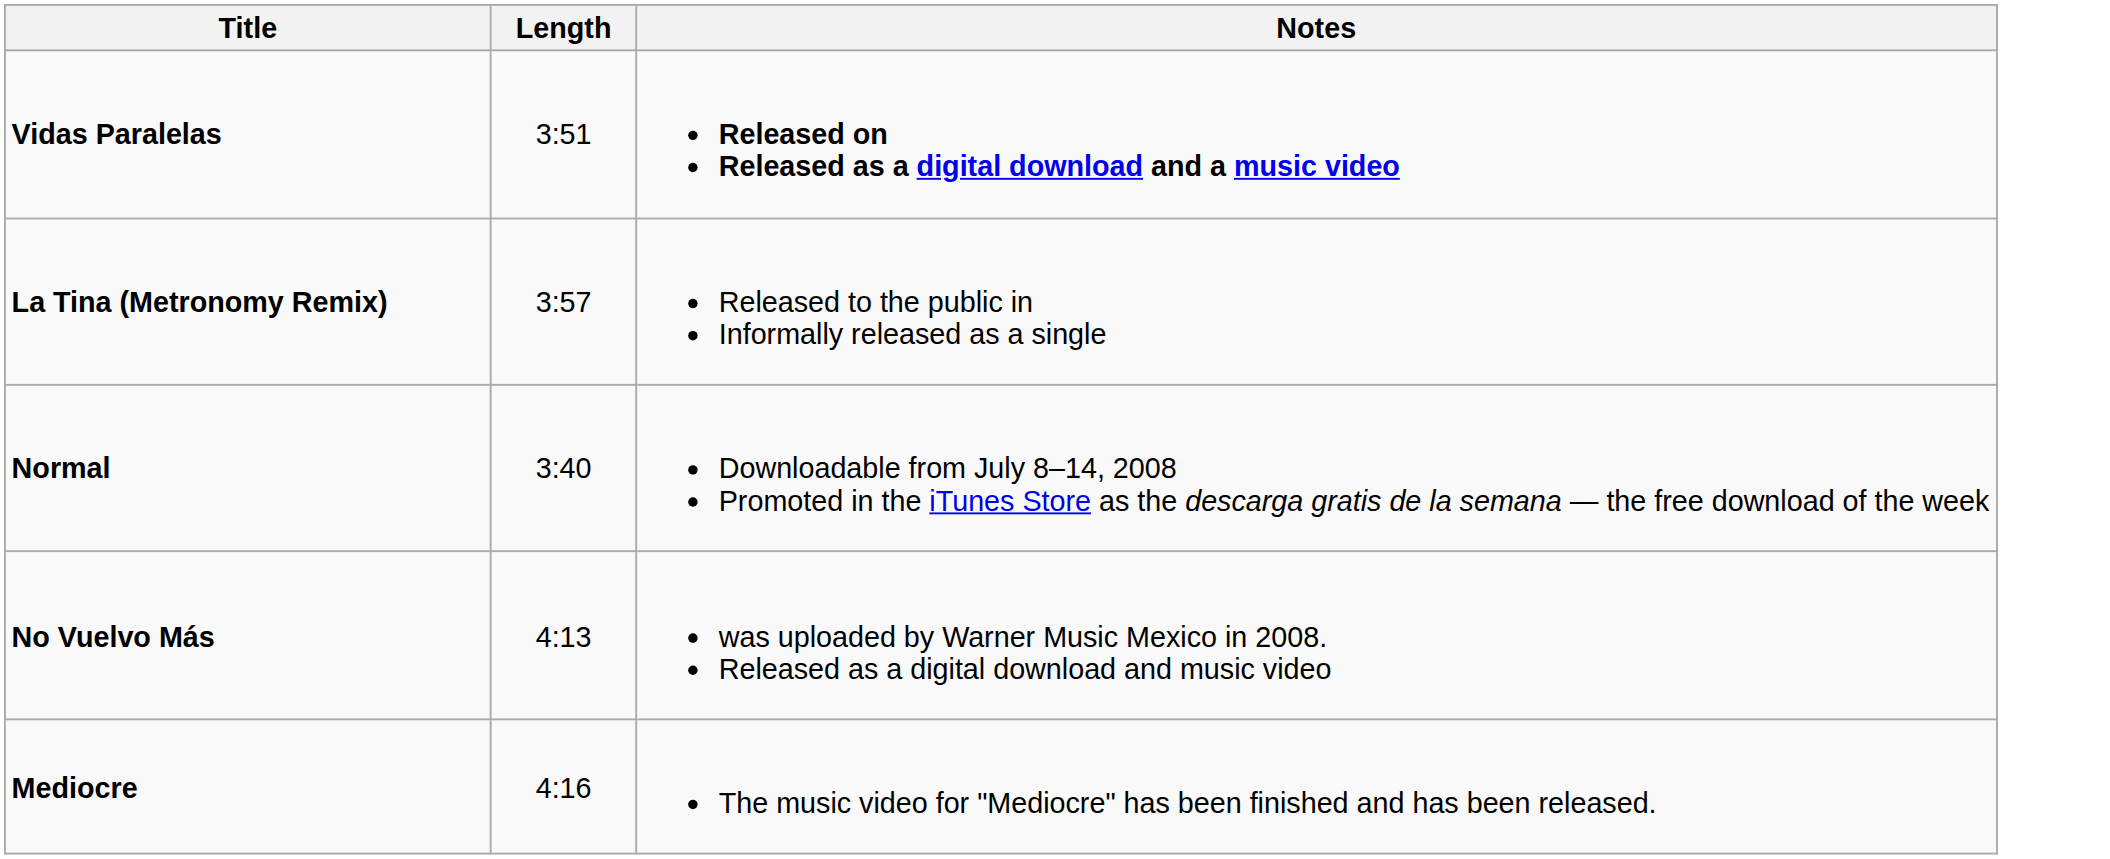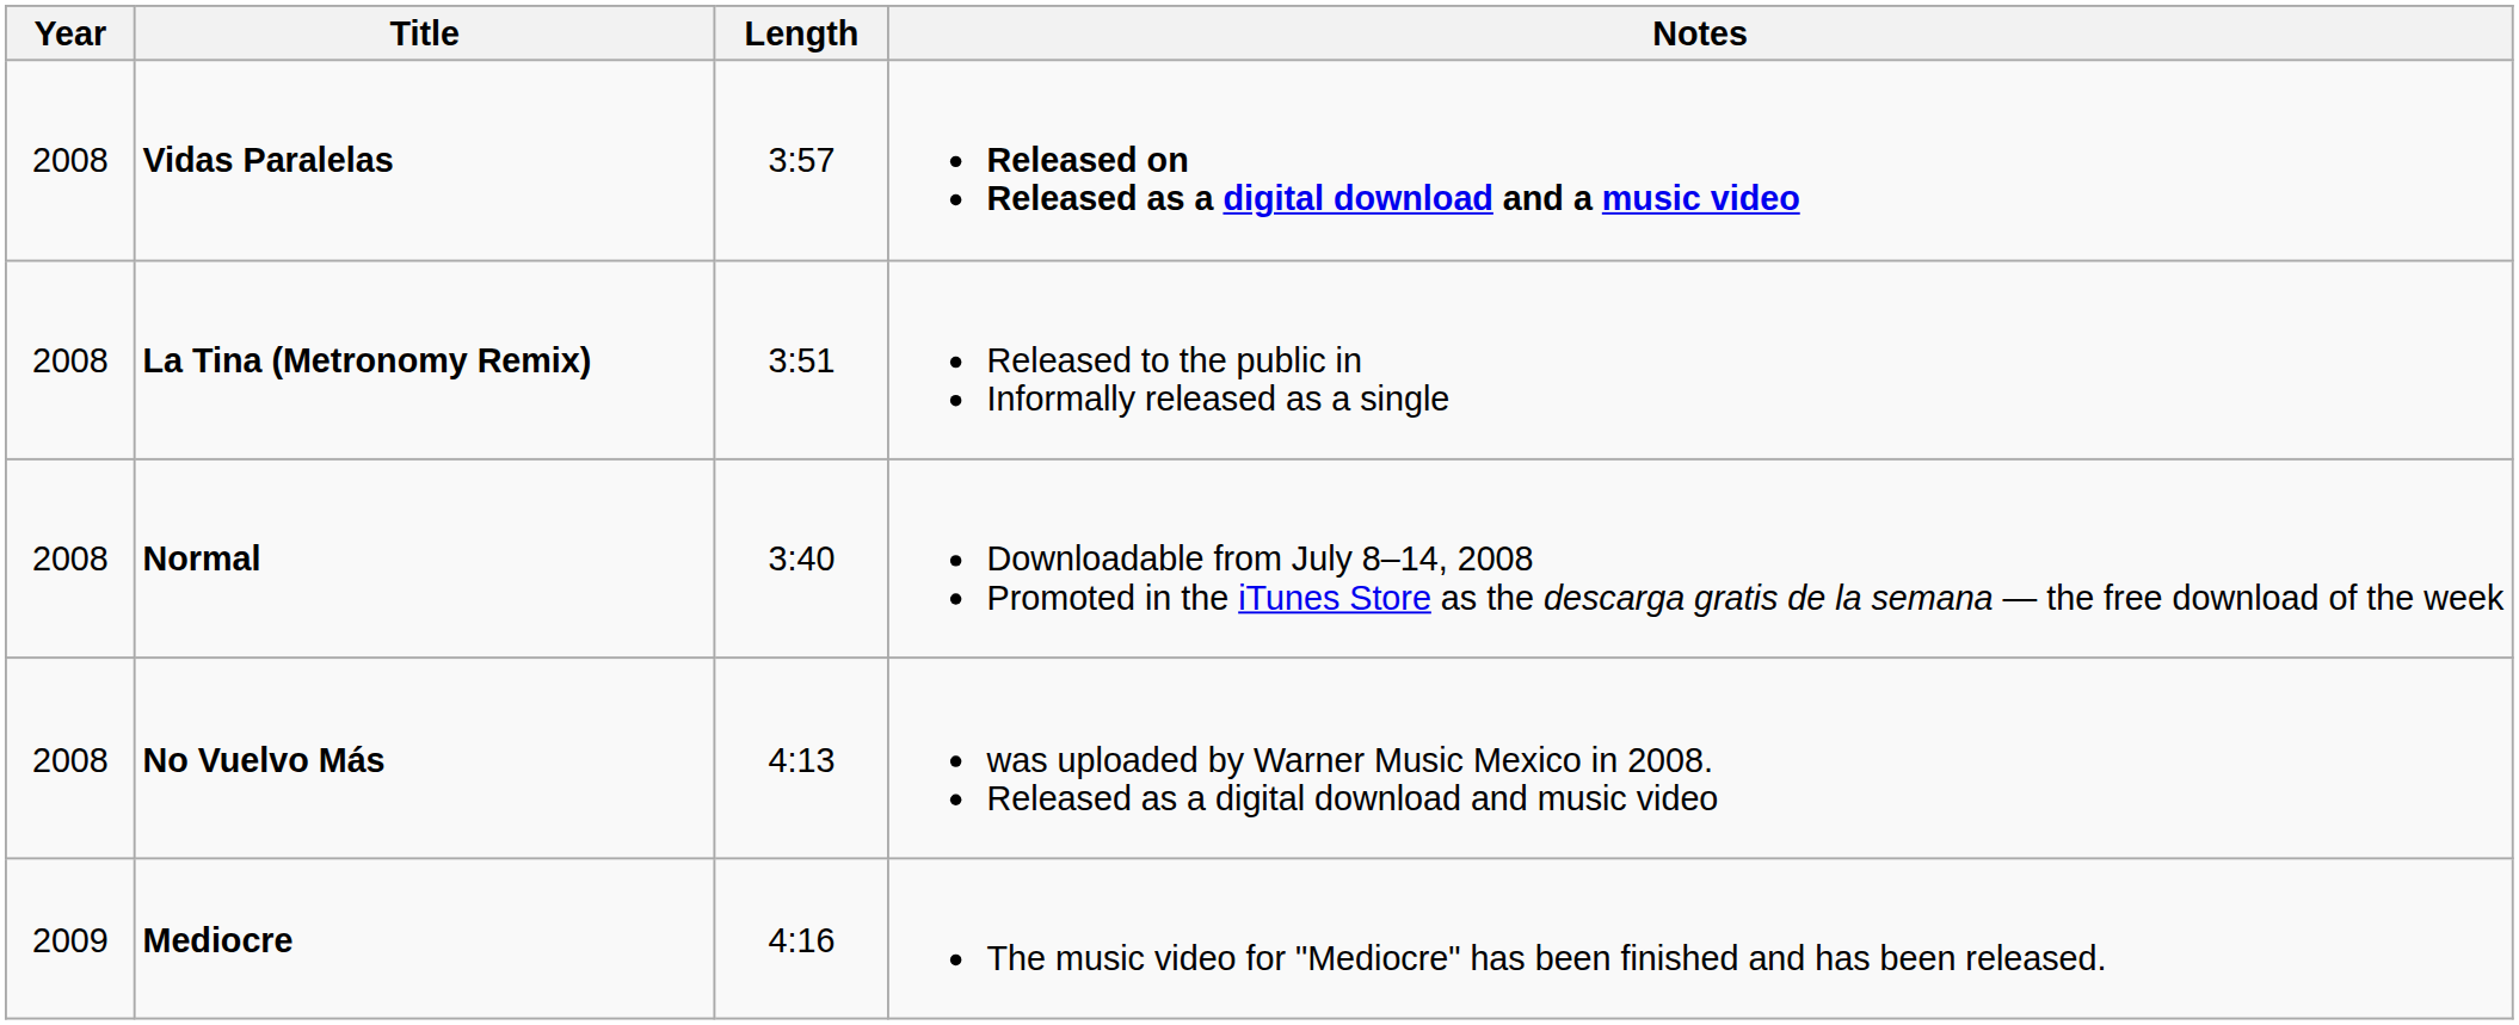 <table class="wikitable" style="font-size:95%;">
 <tr>
+<th width="50">Year</th>
 <th width="250">Title</th>
 <th width="70">Length</th>
 <th>Notes</th>
 </tr>
 <tr>
+<td align="center">2008</td>
 <td><strong>Vidas Paralelas</strong></td>
-<td align="center">3:51</td>
+<td align="center">3:57</td>
 <td><strong><br><ul><li>Released on </li><li>Released as a <a href='#'>digital download</a> and a <a href='#'>music video</a></li></ul></strong></td>
 </tr>
 <tr>
+<td align="center">2008</td>
 <td><strong>La Tina (Metronomy Remix)</strong></td>
-<td align="center">3:57</td>
+<td align="center">3:51</td>
 <td><br><ul><li>Released to the public in </li><li>Informally released as a single</li></ul></td>
 </tr>
 <tr>
+<td align="center">2008</td>
 <td><strong>Normal</strong></td>
 <td align="center">3:40</td>
 <td><br><ul><li>Downloadable from July 8–14, 2008</li><li>Promoted in the <a href='#'>iTunes Store</a> as the <em>descarga gratis de la semana</em> — the free download of the week</li></ul></td>
 </tr>
 <tr>
+<td align="center">2008</td>
 <td><strong>No Vuelvo Más</strong></td>
 <td align="center">4:13</td>
 <td><br><ul><li> was uploaded by Warner Music Mexico in 2008.</li><li>Released as a digital download and music video</li></ul></td>
 </tr>
 <tr>
+<td align="center">2009</td>
 <td><strong>Mediocre</strong></td>
 <td align="center">4:16</td>
 <td><br><ul><li>The music video for "Mediocre" has been finished and has been released.</li></ul></td>
 </tr>
 </table>
